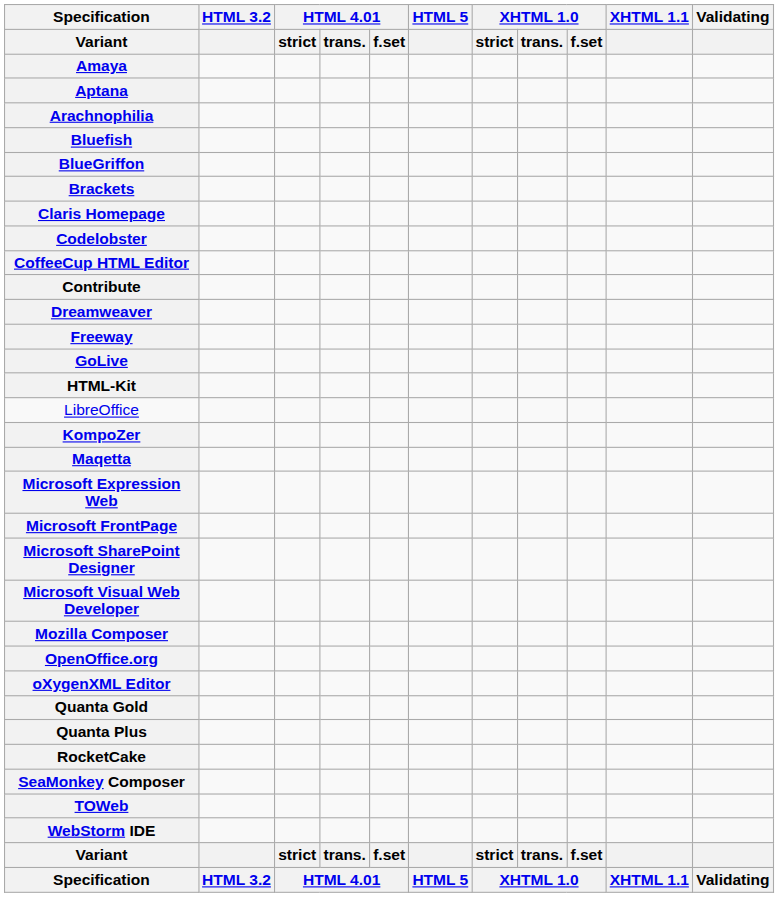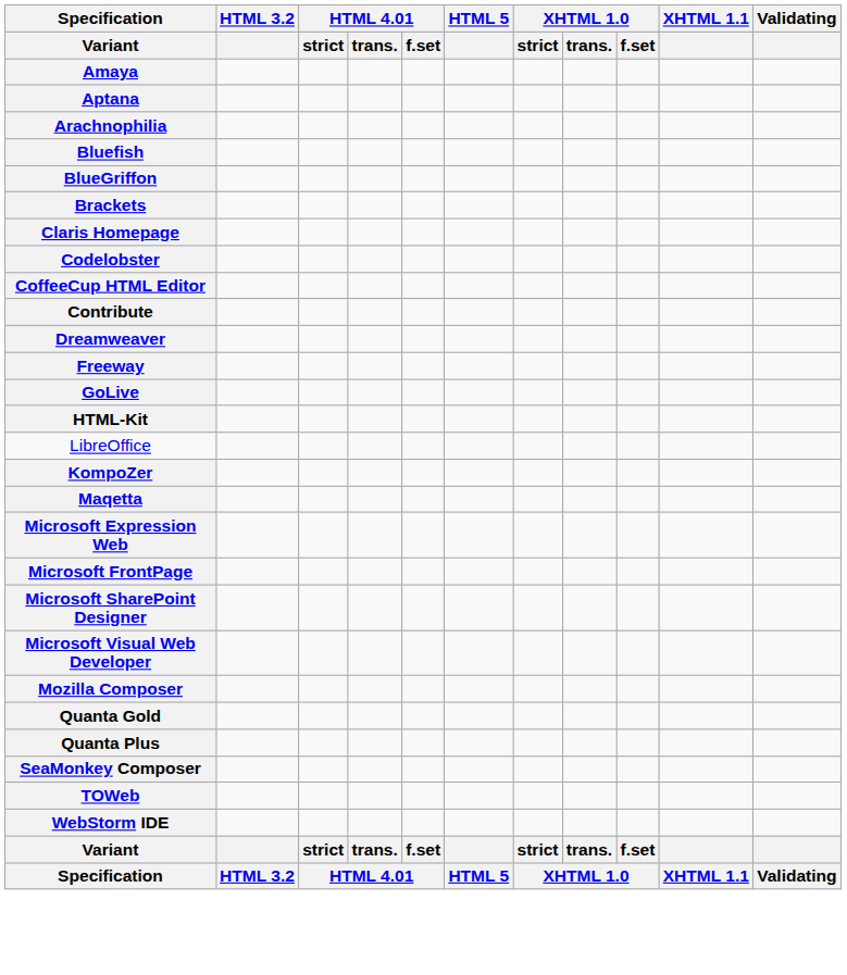 <table class="sortable wikitable" style="font-size: 90%; text-align: center;">
 <tr>
 <th style="width: 12em">Specification</th>
 <th><a href='#'>HTML 3.2</a></th>
 <th colspan="3"><a href='#'>HTML 4.01</a></th>
 <th><a href='#'>HTML 5</a></th>
 <th colspan="3"><a href='#'>XHTML 1.0</a></th>
 <th><a href='#'>XHTML 1.1</a></th>
 <th>Validating</th>
 </tr>
 <tr>
 <th style="width: 12em">Variant</th>
 <th></th>
 <th>strict</th>
 <th>trans.</th>
 <th>f.set</th>
 <th></th>
 <th>strict</th>
 <th>trans.</th>
 <th>f.set</th>
 <th></th>
 <th></th>
 </tr>
 <tr>
 <th><a href='#'>Amaya</a></th>
 <td></td>
 <td></td>
 <td></td>
 <td></td>
 <td></td>
 <td></td>
 <td></td>
 <td></td>
 <td></td>
 <td></td>
 </tr>
 <tr>
 <th><a href='#'>Aptana</a></th>
 <td></td>
 <td></td>
 <td></td>
 <td></td>
 <td></td>
 <td></td>
 <td></td>
 <td></td>
 <td></td>
 <td></td>
 </tr>
 <tr>
 <th><a href='#'>Arachnophilia</a></th>
 <td></td>
 <td></td>
 <td></td>
 <td></td>
 <td></td>
 <td></td>
 <td></td>
 <td></td>
 <td></td>
 <td></td>
 </tr>
 <tr>
 <th><a href='#'>Bluefish</a></th>
 <td></td>
 <td></td>
 <td></td>
 <td></td>
 <td></td>
 <td></td>
 <td></td>
 <td></td>
 <td></td>
 <td></td>
 </tr>
 <tr>
 <th><a href='#'>BlueGriffon</a></th>
 <td></td>
 <td></td>
 <td></td>
 <td></td>
 <td></td>
 <td></td>
 <td></td>
 <td></td>
 <td></td>
 <td></td>
 </tr>
 <tr>
 <th><a href='#'>Brackets</a></th>
 <td></td>
 <td></td>
 <td></td>
 <td></td>
 <td></td>
 <td></td>
 <td></td>
 <td></td>
 <td></td>
 <td></td>
 </tr>
 <tr>
 <th><a href='#'>Claris Homepage</a></th>
 <td></td>
 <td></td>
 <td></td>
 <td></td>
 <td></td>
 <td></td>
 <td></td>
 <td></td>
 <td></td>
 <td></td>
 </tr>
 <tr>
 <th><a href='#'>Codelobster</a></th>
 <td></td>
 <td></td>
 <td></td>
 <td></td>
 <td></td>
 <td></td>
 <td></td>
 <td></td>
 <td></td>
 <td></td>
 </tr>
 <tr>
 <th><a href='#'>CoffeeCup HTML Editor</a></th>
 <td></td>
 <td></td>
 <td></td>
 <td></td>
 <td></td>
 <td></td>
 <td></td>
 <td></td>
 <td></td>
 <td></td>
 </tr>
 <tr>
 <th>Contribute</th>
 <td></td>
 <td></td>
 <td></td>
 <td></td>
 <td></td>
 <td></td>
 <td></td>
 <td></td>
 <td></td>
 <td></td>
 </tr>
 <tr>
 <th><a href='#'>Dreamweaver</a></th>
 <td></td>
 <td></td>
 <td></td>
 <td></td>
 <td> </td>
 <td></td>
 <td></td>
 <td></td>
 <td></td>
 <td></td>
 </tr>
 <tr>
 <th><a href='#'>Freeway</a></th>
 <td></td>
 <td></td>
 <td></td>
 <td></td>
 <td></td>
 <td></td>
 <td></td>
 <td></td>
 <td></td>
 <td></td>
 </tr>
 <tr>
 <th><a href='#'>GoLive</a></th>
 <td></td>
 <td></td>
 <td></td>
 <td></td>
 <td></td>
 <td></td>
 <td></td>
 <td></td>
 <td></td>
 <td></td>
 </tr>
 <tr>
 <th>HTML-Kit</th>
 <td></td>
 <td></td>
 <td></td>
 <td></td>
 <td></td>
 <td></td>
 <td></td>
 <td></td>
 <td></td>
 <td></td>
 </tr>
 <tr>
 <td><a href='#'>LibreOffice</a></td>
 <td></td>
 <td></td>
 <td></td>
 <td></td>
 <td></td>
 <td></td>
 <td></td>
 <td></td>
 <td></td>
 <td></td>
 </tr>
 <tr>
 <th><a href='#'>KompoZer</a></th>
 <td></td>
 <td></td>
 <td></td>
 <td></td>
 <td></td>
 <td></td>
 <td></td>
 <td></td>
 <td></td>
 <td></td>
 </tr>
 <tr>
 <th><a href='#'>Maqetta</a></th>
 <td></td>
 <td></td>
 <td></td>
 <td></td>
 <td></td>
 <td></td>
 <td></td>
 <td></td>
 <td></td>
 <td></td>
 </tr>
 <tr>
 <th><a href='#'>Microsoft Expression Web</a></th>
 <td></td>
 <td></td>
 <td></td>
 <td></td>
 <td></td>
 <td></td>
 <td></td>
 <td></td>
 <td></td>
 <td></td>
 </tr>
 <tr>
 <th><a href='#'>Microsoft FrontPage</a></th>
 <td></td>
 <td></td>
 <td></td>
 <td></td>
 <td></td>
 <td></td>
 <td></td>
 <td></td>
 <td></td>
 <td></td>
 </tr>
 <tr>
 <th><a href='#'>Microsoft SharePoint Designer</a></th>
 <td></td>
 <td></td>
 <td></td>
 <td></td>
 <td></td>
 <td></td>
 <td></td>
 <td></td>
 <td></td>
 <td></td>
 </tr>
 <tr>
 <th><a href='#'>Microsoft Visual Web Developer</a></th>
 <td></td>
 <td></td>
 <td></td>
 <td></td>
 <td></td>
 <td></td>
 <td></td>
 <td></td>
 <td></td>
 <td></td>
 </tr>
 <tr>
 <th><a href='#'>Mozilla Composer</a></th>
 <td></td>
 <td></td>
 <td></td>
 <td></td>
 <td></td>
 <td></td>
 <td></td>
 <td></td>
 <td></td>
 <td></td>
 </tr>
 <tr>
-<th><a href='#'>OpenOffice.org</a></th>
-<td></td>
-<td></td>
-<td></td>
-<td></td>
-<td></td>
-<td></td>
-<td></td>
-<td></td>
-<td></td>
-<td></td>
-</tr>
-<tr>
-<th><a href='#'>oXygenXML Editor</a></th>
-<td></td>
-<td></td>
-<td></td>
-<td></td>
-<td></td>
-<td></td>
-<td></td>
-<td></td>
-<td></td>
-<td></td>
-</tr>
-<tr>
 <th>Quanta Gold</th>
 <td></td>
 <td></td>
 <td></td>
 <td></td>
 <td></td>
 <td></td>
 <td></td>
 <td></td>
 <td></td>
 <td></td>
 </tr>
 <tr>
 <th>Quanta Plus</th>
-<td></td>
-<td></td>
-<td></td>
-<td></td>
-<td></td>
-<td></td>
-<td></td>
-<td></td>
-<td></td>
-<td></td>
-</tr>
-<tr>
-<th>RocketCake</th>
 <td></td>
 <td></td>
 <td></td>
 <td></td>
 <td></td>
 <td></td>
 <td></td>
 <td></td>
 <td></td>
 <td></td>
 </tr>
 <tr>
 <th><a href='#'>SeaMonkey</a> Composer</th>
 <td></td>
 <td></td>
 <td></td>
 <td></td>
 <td></td>
 <td></td>
 <td></td>
 <td></td>
 <td></td>
 <td></td>
 </tr>
 <tr>
 <th><a href='#'>TOWeb</a></th>
 <td></td>
 <td></td>
 <td></td>
 <td></td>
 <td></td>
 <td></td>
 <td></td>
 <td></td>
 <td></td>
 <td></td>
 </tr>
 <tr>
 <th><a href='#'>WebStorm</a> IDE</th>
 <td></td>
 <td></td>
 <td></td>
 <td></td>
 <td></td>
 <td></td>
 <td></td>
 <td></td>
 <td></td>
 <td></td>
 </tr>
 <tr>
 <th style="width: 12em">Variant</th>
 <th></th>
 <th>strict</th>
 <th>trans.</th>
 <th>f.set</th>
 <th></th>
 <th>strict</th>
 <th>trans.</th>
 <th>f.set</th>
 <th></th>
 <th></th>
 </tr>
 <tr>
 <th style="width: 12em">Specification</th>
 <th><a href='#'>HTML 3.2</a></th>
 <th colspan="3"><a href='#'>HTML 4.01</a></th>
 <th><a href='#'>HTML 5</a></th>
 <th colspan="3"><a href='#'>XHTML 1.0</a></th>
 <th><a href='#'>XHTML 1.1</a></th>
 <th>Validating</th>
 </tr>
 </table>
